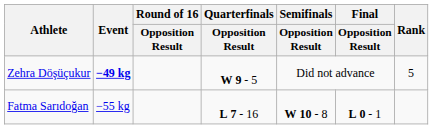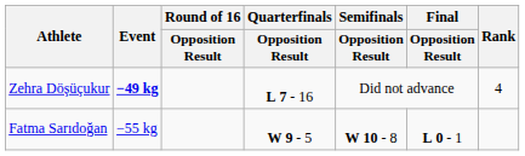 <table class="wikitable" style="font-size:90%;">
 <tr>
 <th rowspan=2>Athlete</th>
 <th rowspan=2>Event</th>
 <th>Round of 16</th>
 <th>Quarterfinals</th>
 <th>Semifinals</th>
 <th>Final</th>
 <th rowspan=2>Rank</th>
 </tr>
 <tr style="font-size:95%">
 <th>Opposition<br>Result</th>
 <th>Opposition<br>Result</th>
 <th>Opposition<br>Result</th>
 <th>Opposition<br>Result</th>
 </tr>
 <tr align=center>
 <td align=left><a href='#'>Zehra Döşüçukur</a></td>
 <td align=left><strong><a href='#'>−49 kg</a></strong></td>
 <td></td>
-<td><br><strong>W</strong> <strong>9</strong> - 5</td>
+<td><br><strong>L</strong> <strong>7</strong> - 16</td>
 <td colspan=2>Did not advance</td>
-<td>5</td>
+<td>4</td>
 </tr>
 <tr align=center>
 <td align=left><a href='#'>Fatma Sarıdoğan</a></td>
 <td align=left><a href='#'>−55 kg</a></td>
 <td></td>
-<td><br><strong>L</strong> <strong>7</strong> - 16</td>
+<td><br><strong>W</strong> <strong>9</strong> - 5</td>
 <td><br><strong>W</strong> <strong>10</strong> - 8</td>
 <td><br><strong>L</strong> <strong>0</strong> - 1</td>
 <td></td>
 </tr>
 </table>
